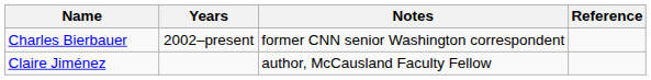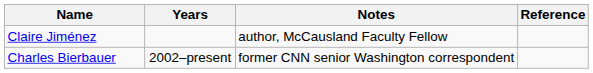 <table class="wikitable sortable">
 <tr>
 <th width="160">Name</th>
 <th width="100">Years</th>
 <th width="*" class="unsortable">Notes</th>
 <th width="*" class="unsortable">Reference</th>
 </tr>
 <tr>
+<td><a href='#'>Claire Jiménez</a></td>
+<td align="center"></td>
+<td>author, McCausland Faculty Fellow</td>
+<td></td>
+</tr>
+<tr>
 <td><a href='#'>Charles Bierbauer</a></td>
 <td align="center">2002–present</td>
 <td>former CNN senior Washington correspondent</td>
 <td></td>
 </tr>
-<tr>
-<td><a href='#'>Claire Jiménez</a></td>
-<td align="center"></td>
-<td>author, McCausland Faculty Fellow</td>
-<td></td>
-</tr>
 </table>
